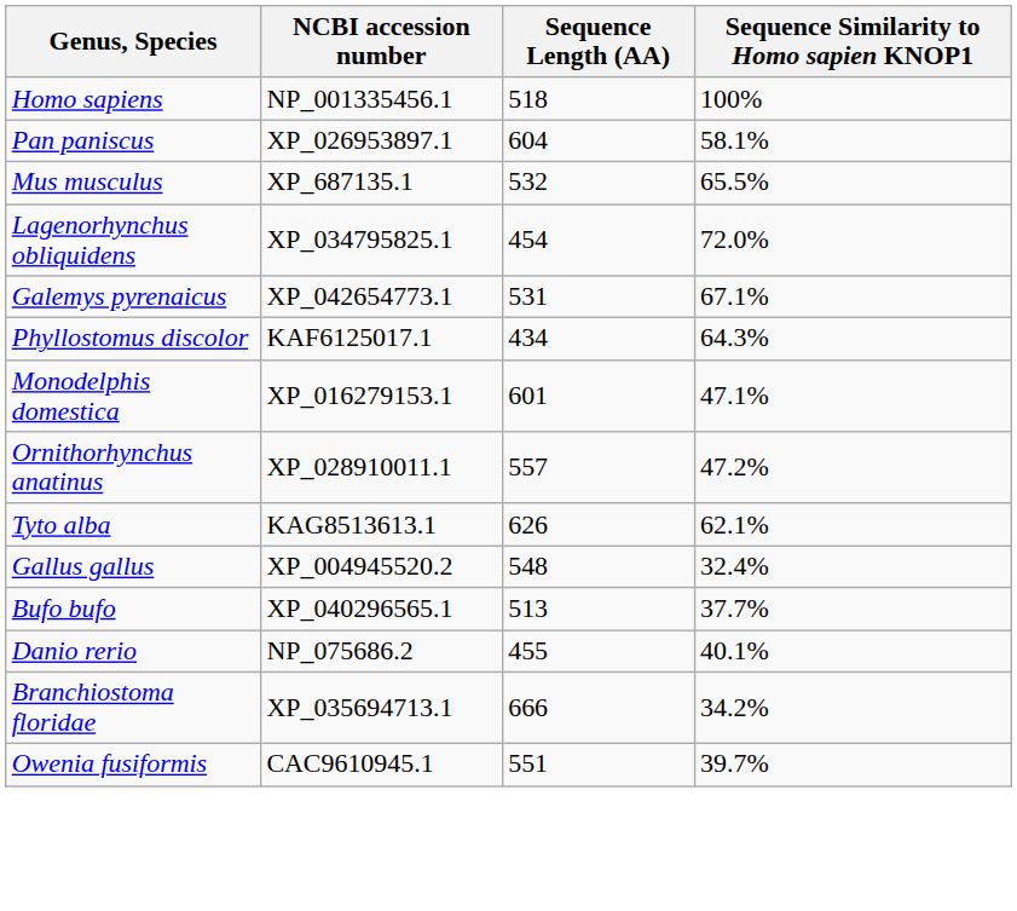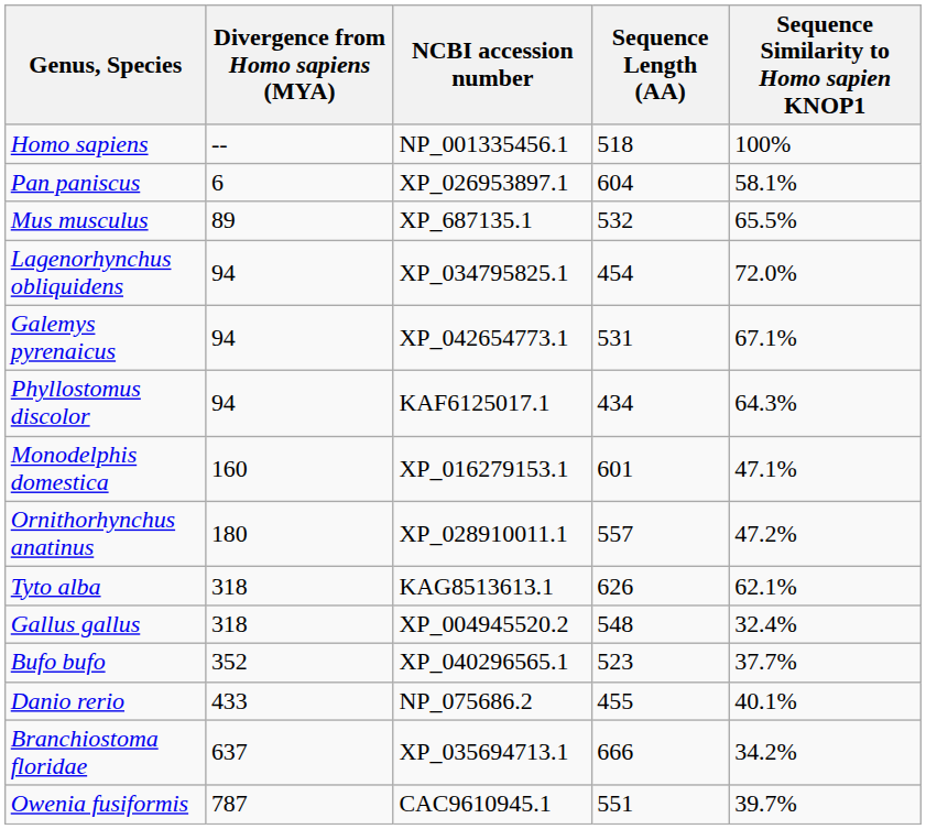 <table class="wikitable sortable">
 <tr>
 <th>Genus, Species</th>
+<th>Divergence from <em>Homo sapiens</em> (MYA)</th>
 <th>NCBI accession number</th>
 <th>Sequence Length (AA)</th>
 <th>Sequence Similarity to <em>Homo sapien</em> KNOP1</th>
 </tr>
 <tr>
 <td><em><a href='#'>Homo sapiens</a></em></td>
+<td>--</td>
 <td>NP_001335456.1</td>
 <td>518</td>
 <td>100%</td>
 </tr>
 <tr>
 <td><em><a href='#'>Pan paniscus</a></em></td>
+<td>6</td>
 <td>XP_026953897.1</td>
 <td>604</td>
 <td>58.1%</td>
 </tr>
 <tr>
 <td><em><a href='#'>Mus musculus</a></em></td>
+<td>89</td>
 <td>XP_687135.1</td>
 <td>532</td>
 <td>65.5%</td>
 </tr>
 <tr>
 <td><em><a href='#'>Lagenorhynchus obliquidens</a></em></td>
+<td>94</td>
 <td>XP_034795825.1</td>
 <td>454</td>
 <td>72.0%</td>
 </tr>
 <tr>
 <td><em><a href='#'>Galemys pyrenaicus</a></em></td>
+<td>94</td>
 <td>XP_042654773.1</td>
 <td>531</td>
 <td>67.1%</td>
 </tr>
 <tr>
 <td><em><a href='#'>Phyllostomus discolor</a></em></td>
+<td>94</td>
 <td>KAF6125017.1</td>
 <td>434</td>
 <td>64.3%</td>
 </tr>
 <tr>
 <td><em><a href='#'>Monodelphis domestica</a></em></td>
+<td>160</td>
 <td>XP_016279153.1</td>
 <td>601</td>
 <td>47.1%</td>
 </tr>
 <tr>
 <td><em><a href='#'>Ornithorhynchus anatinus</a></em></td>
+<td>180</td>
 <td>XP_028910011.1</td>
 <td>557</td>
 <td>47.2%</td>
 </tr>
 <tr>
 <td><em><a href='#'>Tyto alba</a></em></td>
+<td>318</td>
 <td>KAG8513613.1</td>
 <td>626</td>
 <td>62.1%</td>
 </tr>
 <tr>
 <td><em><a href='#'>Gallus gallus</a></em></td>
+<td>318</td>
 <td>XP_004945520.2</td>
 <td>548</td>
 <td>32.4%</td>
 </tr>
 <tr>
 <td><em><a href='#'>Bufo bufo</a></em></td>
+<td>352</td>
 <td>XP_040296565.1</td>
-<td>513</td>
+<td>523</td>
 <td>37.7%</td>
 </tr>
 <tr>
 <td><em><a href='#'>Danio rerio</a></em></td>
+<td>433</td>
 <td>NP_075686.2</td>
 <td>455</td>
 <td>40.1%</td>
 </tr>
 <tr>
 <td><em><a href='#'>Branchiostoma floridae</a></em></td>
+<td>637</td>
 <td>XP_035694713.1</td>
 <td>666</td>
 <td>34.2%</td>
 </tr>
 <tr>
 <td><em><a href='#'>Owenia fusiformis</a></em></td>
+<td>787</td>
 <td>CAC9610945.1</td>
 <td>551</td>
 <td>39.7%</td>
 </tr>
 </table>
